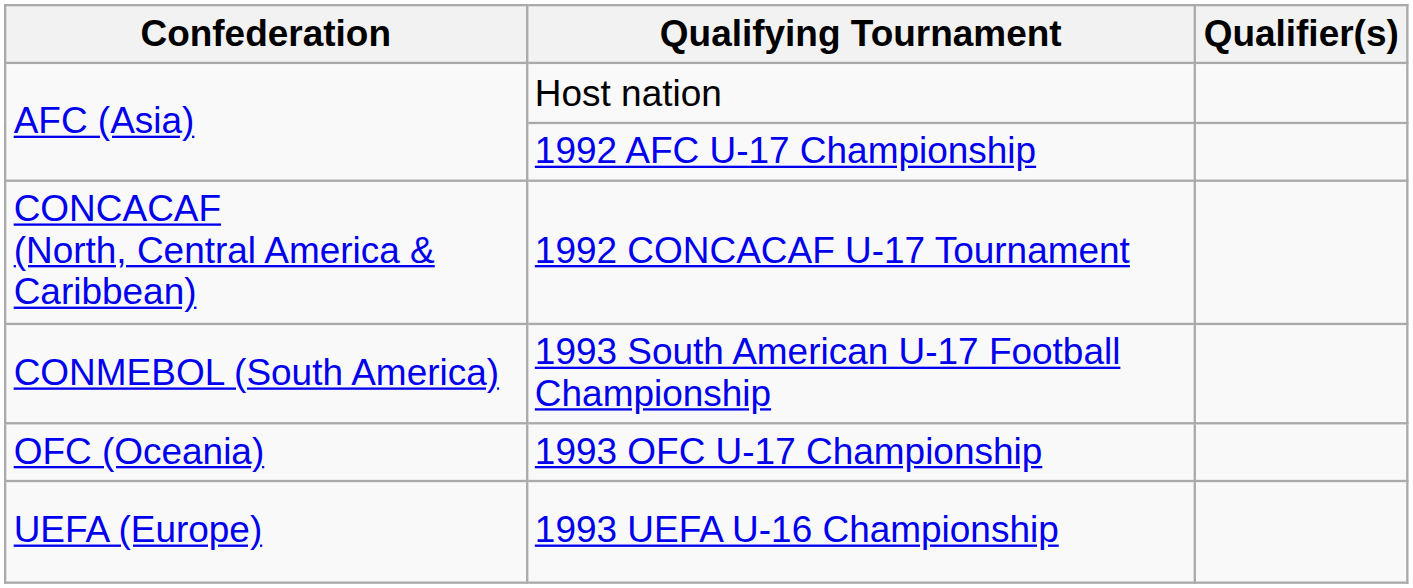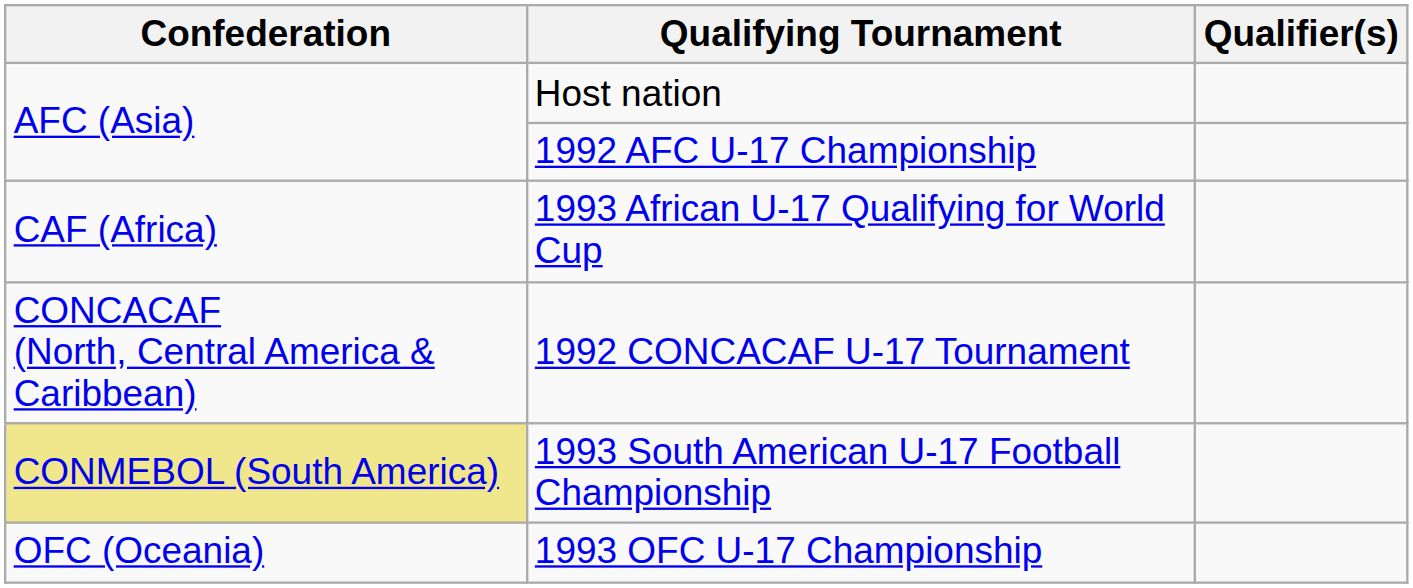 <table class=wikitable>
 <tr>
 <th>Confederation</th>
 <th>Qualifying Tournament</th>
 <th>Qualifier(s)</th>
 </tr>
 <tr>
 <td rowspan=2><a href='#'>AFC (Asia)</a></td>
 <td>Host nation</td>
 <td></td>
 </tr>
 <tr>
 <td><a href='#'>1992 AFC U-17 Championship</a></td>
 <td><br></td>
 </tr>
 <tr>
+<td><a href='#'>CAF (Africa)</a></td>
+<td><a href='#'>1993 African U-17 Qualifying for World Cup</a></td>
+<td><br><br></td>
+</tr>
+<tr>
 <td><a href='#'>CONCACAF<br>(North, Central America & Caribbean)</a></td>
 <td><a href='#'>1992 CONCACAF U-17 Tournament</a></td>
 <td><br><br></td>
 </tr>
 <tr>
-<td><a href='#'>CONMEBOL (South America)</a></td>
+<td style="background: khaki;"><a href='#'>CONMEBOL (South America)</a></td>
 <td><a href='#'>1993 South American U-17 Football Championship</a></td>
 <td><br><br></td>
 </tr>
 <tr>
 <td><a href='#'>OFC (Oceania)</a></td>
 <td><a href='#'>1993 OFC U-17 Championship</a></td>
 <td></td>
 </tr>
-<tr>
-<td><a href='#'>UEFA (Europe)</a></td>
-<td><a href='#'>1993 UEFA U-16 Championship</a></td>
-<td><br><br></td>
-</tr>
 </table>
